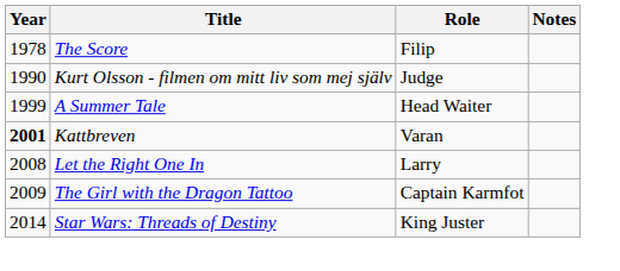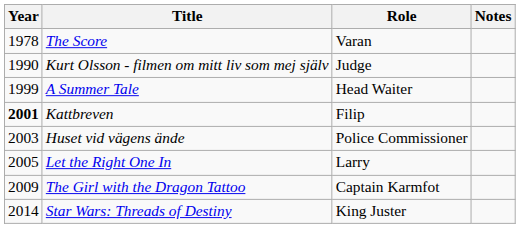 <table class="wikitable">
 <tr>
 <th>Year</th>
 <th>Title</th>
 <th>Role</th>
 <th>Notes</th>
 </tr>
 <tr>
 <td>1978</td>
 <td><em><a href='#'>The Score</a></em></td>
-<td>Filip</td>
+<td>Varan</td>
 <td></td>
 </tr>
 <tr>
 <td>1990</td>
 <td><em>Kurt Olsson - filmen om mitt liv som mej själv</em></td>
 <td>Judge</td>
 <td></td>
 </tr>
 <tr>
 <td>1999</td>
 <td><em><a href='#'>A Summer Tale</a></em></td>
 <td>Head Waiter</td>
 <td></td>
 </tr>
 <tr>
 <td><strong>2001</strong></td>
 <td><em>Kattbreven</em></td>
-<td>Varan</td>
+<td>Filip</td>
 <td></td>
 </tr>
 <tr>
-<td>2008</td>
+<td>2003</td>
+<td><em>Huset vid vägens ände</em></td>
+<td>Police Commissioner</td>
+<td></td>
+</tr>
+<tr>
+<td>2005</td>
 <td><em><a href='#'>Let the Right One In</a></em></td>
 <td>Larry</td>
 <td></td>
 </tr>
 <tr>
 <td>2009</td>
 <td><em><a href='#'>The Girl with the Dragon Tattoo</a></em></td>
 <td>Captain Karmfot</td>
 <td></td>
 </tr>
 <tr>
 <td>2014</td>
 <td><em><a href='#'>Star Wars: Threads of Destiny</a></em></td>
 <td>King Juster</td>
 <td></td>
 </tr>
 </table>
